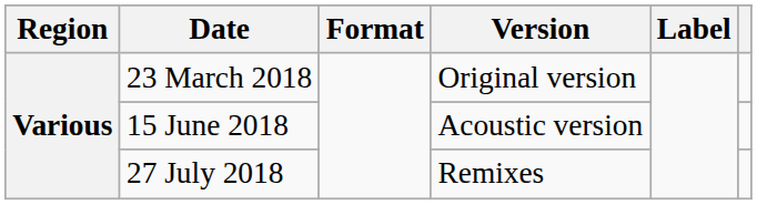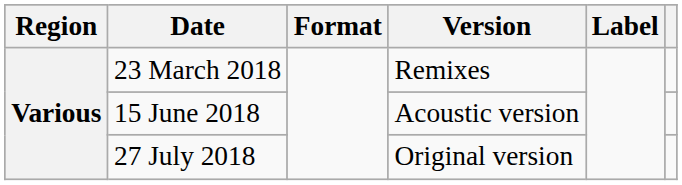 <table class="wikitable plainrowheaders">
 <tr>
 <th scope="col">Region</th>
 <th scope="col">Date</th>
 <th scope="col">Format</th>
 <th scope="col">Version</th>
 <th scope="col">Label</th>
 <th scope="col"></th>
 </tr>
 <tr>
 <th scope="row" rowspan="3">Various</th>
 <td>23 March 2018</td>
 <td rowspan="3"></td>
-<td>Original version</td>
+<td>Remixes</td>
 <td rowspan="3"></td>
 <td></td>
 </tr>
 <tr>
 <td>15 June 2018</td>
 <td>Acoustic version</td>
 <td></td>
 </tr>
 <tr>
 <td>27 July 2018</td>
-<td>Remixes</td>
+<td>Original version</td>
 <td></td>
 </tr>
 </table>
